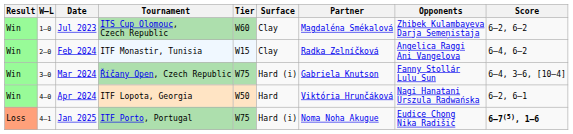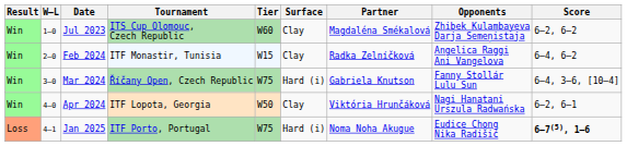 <table class="wikitable sortable">
 <tr>
 <th>Result</th>
 <th class=unsortable>W–L</th>
 <th>Date</th>
 <th>Tournament</th>
 <th>Tier</th>
 <th>Surface</th>
 <th>Partner</th>
 <th>Opponents</th>
 <th class=unsortable>Score</th>
 </tr>
 <tr>
 <td bgcolor=98FB98>Win</td>
 <td><small>1–0</small></td>
 <td><a href='#'>Jul 2023</a></td>
 <td style="background:#addfad;"><a href='#'>ITS Cup Olomouc</a>, <br>Czech Republic</td>
 <td style="background:#addfad;">W60</td>
 <td>Clay</td>
 <td> <a href='#'>Magdaléna Smékalová</a></td>
 <td> <a href='#'>Zhibek Kulambayeva</a> <br>  <a href='#'>Darja Semeņistaja</a></td>
 <td>6–2, 6–2</td>
 </tr>
 <tr>
 <td style="background:#98fb98;">Win</td>
 <td><small>2–0</small></td>
 <td><a href='#'>Feb 2024</a></td>
 <td style="background:#f0f8ff;">ITF Monastir, Tunisia</td>
 <td style="background:#f0f8ff;">W15</td>
 <td>Clay</td>
 <td> <a href='#'>Radka Zelníčková</a></td>
 <td> <a href='#'>Angelica Raggi</a> <br>  <a href='#'>Ani Vangelova</a></td>
 <td>6–4, 6–2</td>
 </tr>
 <tr>
 <td style="background:#98fb98;">Win</td>
 <td><small>3–0</small></td>
 <td><a href='#'>Mar 2024</a></td>
 <td style="background:#addfad;"><a href='#'>Říčany Open</a>, Czech Republic</td>
 <td style="background:#addfad;">W75</td>
 <td>Hard (i)</td>
 <td> <a href='#'>Gabriela Knutson</a></td>
 <td> <a href='#'>Fanny Stollár</a> <br>  <a href='#'>Lulu Sun</a></td>
 <td>6–4, 3–6, [10–4]</td>
 </tr>
 <tr>
 <td style="background:#98fb98;">Win</td>
 <td><small>4–0</small></td>
 <td><a href='#'>Apr 2024</a></td>
 <td style="background:#ffe4c4;">ITF Lopota, Georgia</td>
 <td style="background:#ffe4c4;">W50</td>
-<td>Hard</td>
+<td>Clay</td>
 <td> <a href='#'>Viktória Hrunčáková</a></td>
 <td> <a href='#'>Nagi Hanatani</a> <br>  <a href='#'>Urszula Radwańska</a></td>
 <td>6–2, 6–1</td>
 </tr>
 <tr>
 <td style="background:#ffa07a;">Loss</td>
 <td><small>4–1</small></td>
 <td><a href='#'>Jan 2025</a></td>
 <td style="background:#addfad;"><a href='#'>ITF Porto</a>, Portugal</td>
 <td style="background:#addfad;">W75</td>
 <td>Hard (i)</td>
 <td> <a href='#'>Noma Noha Akugue</a></td>
 <td> <a href='#'>Eudice Chong</a> <br>  <a href='#'>Nika Radišić</a></td>
 <td><strong>6–7<sup>(5)</sup>, 1–6</strong></td>
 </tr>
 </table>
